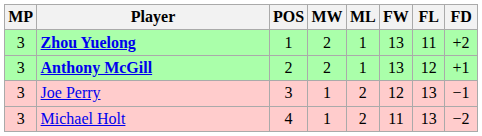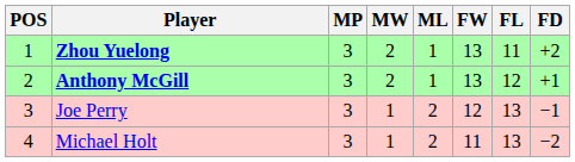 <table class="wikitable" style="text-align: center;">
 <tr>
+<th width=25>POS</th>
+<th width=225>Player</th>
 <th width=25>MP</th>
-<th width=225>Player</th>
-<th width=25>POS</th>
 <th width=25>MW</th>
 <th width=25>ML</th>
 <th width=25>FW</th>
 <th width=25>FL</th>
 <th width=25>FD</th>
 </tr>
 <tr style="background:#afa;">
+<td>1</td>
+<td style="text-align:left;"> <strong><a href='#'>Zhou Yuelong</a></strong></td>
 <td>3</td>
-<td style="text-align:left;"> <strong><a href='#'>Zhou Yuelong</a></strong></td>
-<td>1</td>
 <td>2</td>
 <td>1</td>
 <td>13</td>
 <td>11</td>
 <td>+2</td>
 </tr>
 <tr style="background:#afa;">
+<td>2</td>
+<td style="text-align:left;"> <strong><a href='#'>Anthony McGill</a></strong></td>
 <td>3</td>
-<td style="text-align:left;"> <strong><a href='#'>Anthony McGill</a></strong></td>
-<td>2</td>
 <td>2</td>
 <td>1</td>
 <td>13</td>
 <td>12</td>
 <td>+1</td>
 </tr>
 <tr style="background:#fcc;">
 <td>3</td>
 <td style="text-align:left;"> <a href='#'>Joe Perry</a></td>
 <td>3</td>
 <td>1</td>
 <td>2</td>
 <td>12</td>
 <td>13</td>
 <td>−1</td>
 </tr>
 <tr style="background:#fcc;">
+<td>4</td>
+<td style="text-align:left;"> <a href='#'>Michael Holt</a></td>
 <td>3</td>
-<td style="text-align:left;"> <a href='#'>Michael Holt</a></td>
-<td>4</td>
 <td>1</td>
 <td>2</td>
 <td>11</td>
 <td>13</td>
 <td>−2</td>
 </tr>
 </table>
